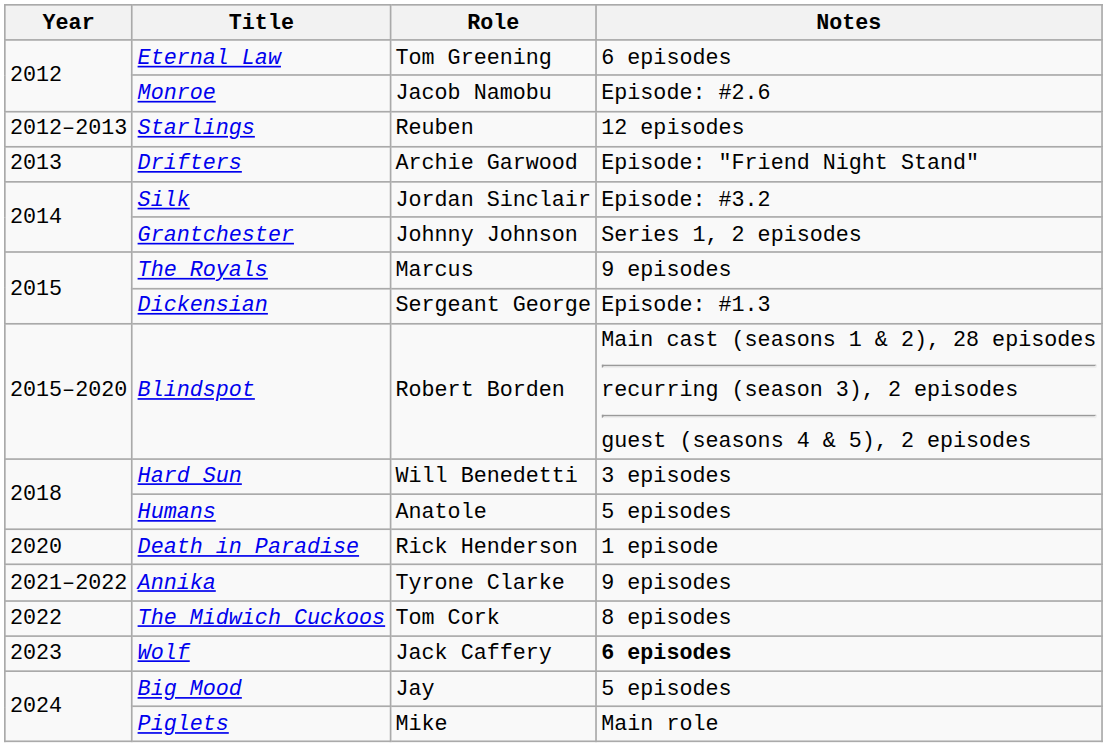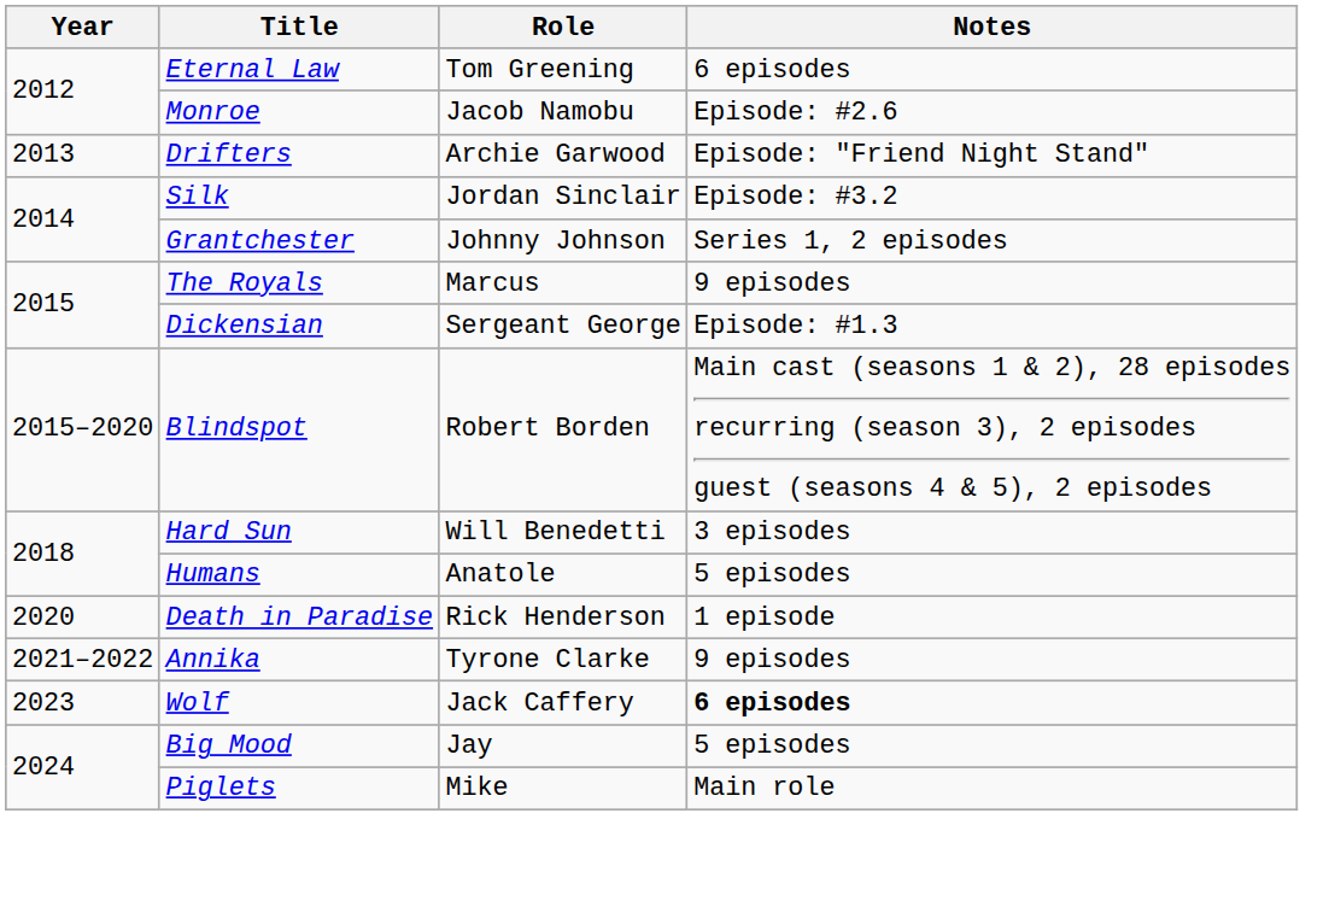 <table class="wikitable sortable">
 <tr>
 <th>Year</th>
 <th>Title</th>
 <th>Role</th>
 <th class="unsortable">Notes</th>
 </tr>
 <tr>
 <td rowspan="2">2012</td>
 <td><em><a href='#'>Eternal Law</a></em></td>
 <td>Tom Greening</td>
 <td>6 episodes</td>
 </tr>
 <tr>
 <td><a href='#'><em>Monroe</em></a></td>
 <td>Jacob Namobu</td>
 <td>Episode: #2.6</td>
-</tr>
-<tr>
-<td>2012–2013</td>
-<td><a href='#'><em>Starlings</em></a></td>
-<td>Reuben</td>
-<td>12 episodes</td>
 </tr>
 <tr>
 <td>2013</td>
 <td><a href='#'><em>Drifters</em></a></td>
 <td>Archie Garwood</td>
 <td>Episode: "Friend Night Stand"</td>
 </tr>
 <tr>
 <td rowspan="2">2014</td>
 <td><a href='#'><em>Silk</em></a></td>
 <td>Jordan Sinclair</td>
 <td>Episode: #3.2</td>
 </tr>
 <tr>
 <td><a href='#'><em>Grantchester</em></a></td>
 <td>Johnny Johnson</td>
 <td>Series 1, 2 episodes</td>
 </tr>
 <tr>
 <td rowspan="2">2015</td>
 <td><a href='#'><em>The Royals</em></a></td>
 <td>Marcus</td>
 <td>9 episodes</td>
 </tr>
 <tr>
 <td><a href='#'><em>Dickensian</em></a></td>
 <td>Sergeant George</td>
 <td>Episode: #1.3</td>
 </tr>
 <tr>
 <td>2015–2020</td>
 <td><em><a href='#'>Blindspot</a></em></td>
 <td>Robert Borden</td>
 <td>Main cast (seasons 1 & 2), 28 episodes<hr>recurring (season 3), 2 episodes<hr> guest (seasons 4 & 5), 2 episodes</td>
 </tr>
 <tr>
 <td rowspan="2">2018</td>
 <td><em><a href='#'>Hard Sun</a></em></td>
 <td>Will Benedetti</td>
 <td>3 episodes</td>
 </tr>
 <tr>
 <td><a href='#'><em>Humans</em></a></td>
 <td>Anatole</td>
 <td>5 episodes</td>
 </tr>
 <tr>
 <td>2020</td>
 <td><a href='#'><em>Death in Paradise</em></a></td>
 <td>Rick Henderson</td>
 <td>1 episode</td>
 </tr>
 <tr>
 <td>2021–2022</td>
 <td><a href='#'><em>Annika</em></a></td>
 <td>Tyrone Clarke</td>
 <td>9 episodes</td>
 </tr>
 <tr>
-<td>2022</td>
-<td><em><a href='#'>The Midwich Cuckoos</a></em></td>
-<td>Tom Cork</td>
-<td>8 episodes</td>
-</tr>
-<tr>
 <td>2023</td>
 <td><em><a href='#'>Wolf</a></em></td>
 <td>Jack Caffery</td>
 <td><strong>6 episodes</strong></td>
 </tr>
 <tr>
 <td rowspan="2">2024</td>
 <td><em><a href='#'>Big Mood</a></em></td>
 <td>Jay</td>
 <td>5 episodes</td>
 </tr>
 <tr>
 <td><em><a href='#'>Piglets</a></em></td>
 <td>Mike</td>
 <td>Main role</td>
 </tr>
 </table>
